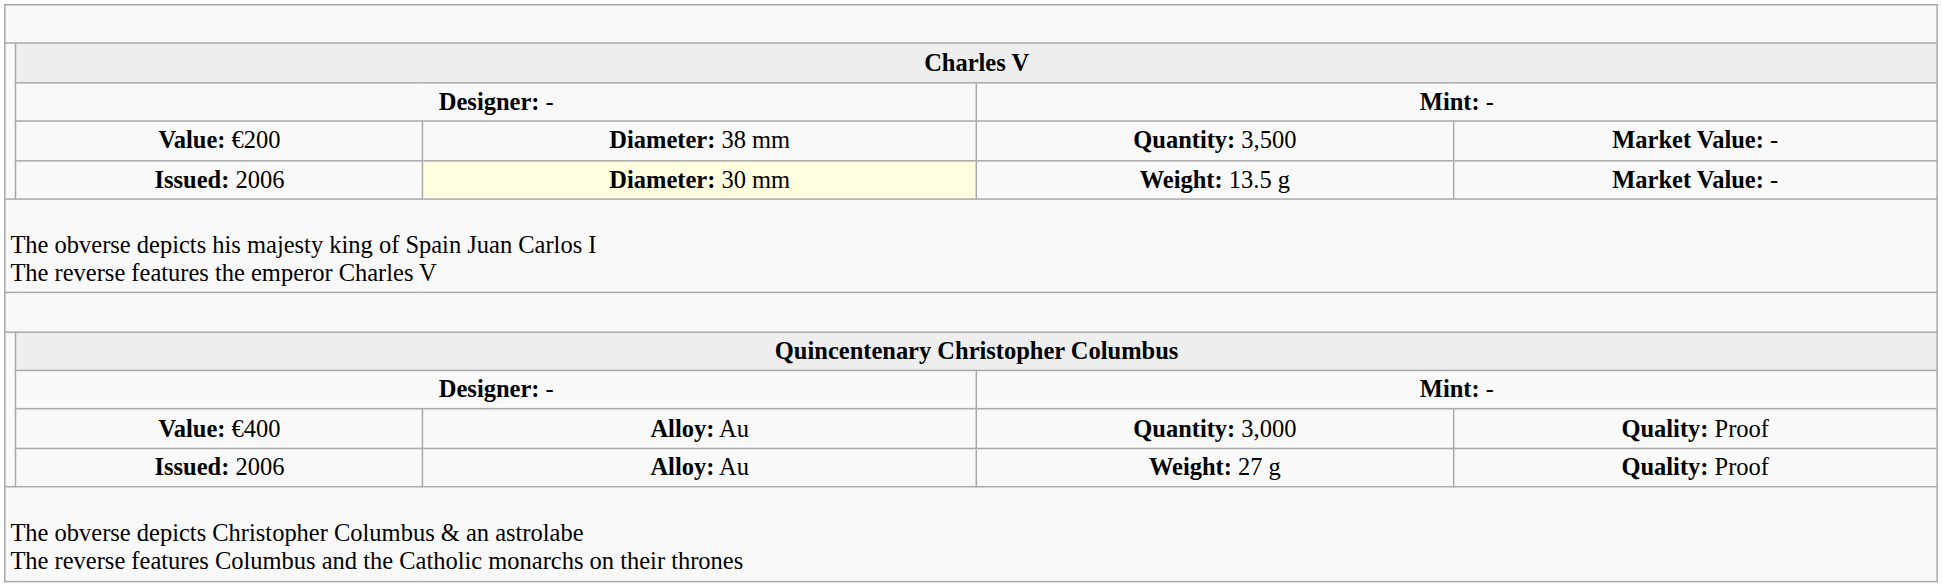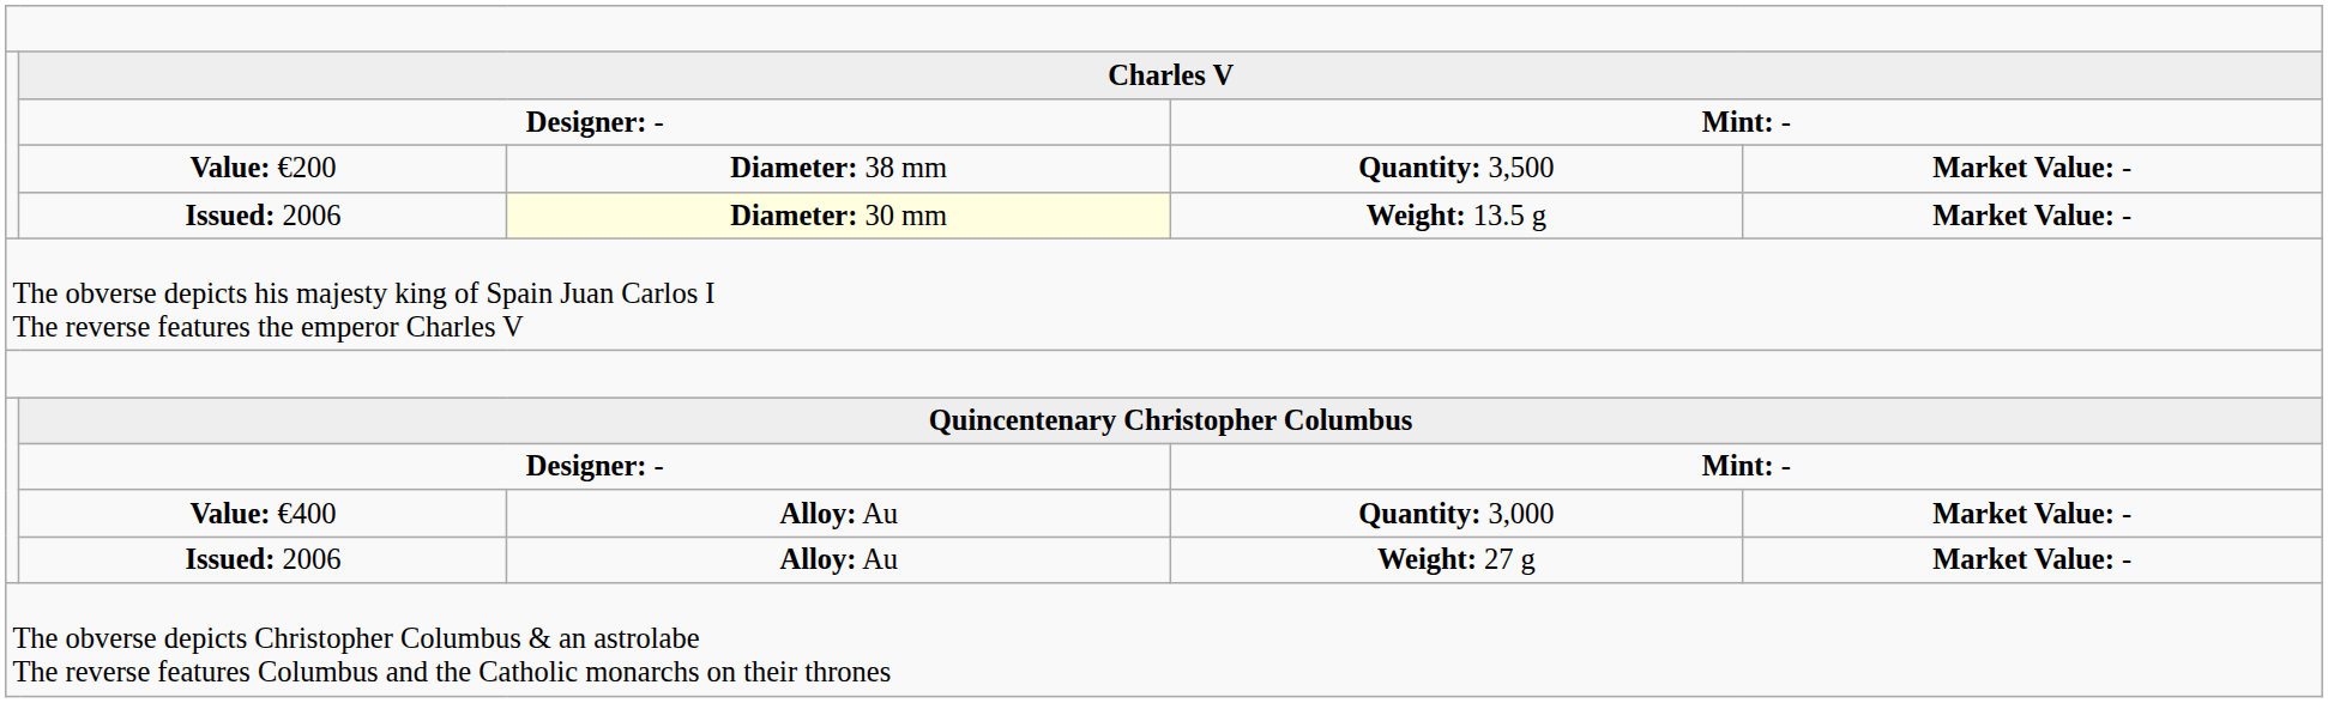 <table class="wikitable" style="width:100%;">
 <tr>
 <td colspan="5" style="text-align:left;"> </td>
 </tr>
 <tr>
 <td rowspan="4" style="text-align:center;"></td>
 <th colspan="4"  style="text-align:center; background:#eee;">Charles V</th>
 </tr>
 <tr style="text-align:center;">
 <td colspan="2"  style="width:50%; "><strong>Designer:</strong> -</td>
 <td colspan="2"  style="width:50%; "><strong>Mint:</strong> -</td>
 </tr>
 <tr>
 <td align=center><strong>Value:</strong> €200</td>
 <td align=center><strong>Diameter:</strong> 38 mm</td>
 <td align=center><strong>Quantity:</strong> 3,500</td>
 <td align=center><strong>Market Value:</strong> -</td>
 </tr>
 <tr>
 <td align=center><strong>Issued:</strong> 2006</td>
 <td align=center style="background: lightyellow;"><strong>Diameter:</strong> 30 mm</td>
 <td align=center><strong>Weight:</strong> 13.5 g</td>
 <td align=center><strong>Market Value:</strong> -</td>
 </tr>
 <tr>
 <td colspan="5" style="text-align:left;"><br>The obverse depicts his majesty king of Spain Juan Carlos I<br>The reverse features the emperor Charles V</td>
 </tr>
 <tr>
 <td colspan="5" style="text-align:left;"> </td>
 </tr>
 <tr>
 <td rowspan="4" style="text-align:center;"></td>
 <th colspan="4"  style="text-align:center; background:#eee;">Quincentenary Christopher Columbus</th>
 </tr>
 <tr style="text-align:center;">
 <td colspan="2"  style="width:50%; "><strong>Designer:</strong> -</td>
 <td colspan="2"  style="width:50%; "><strong>Mint:</strong> -</td>
 </tr>
 <tr>
 <td align=center><strong>Value:</strong> €400</td>
 <td align=center><strong>Alloy:</strong> Au</td>
 <td align=center><strong>Quantity:</strong> 3,000</td>
-<td align=center><strong>Quality:</strong> Proof</td>
+<td align=center><strong>Market Value:</strong> -</td>
 </tr>
 <tr>
 <td align=center><strong>Issued:</strong> 2006</td>
 <td align=center><strong>Alloy:</strong> Au</td>
 <td align=center><strong>Weight:</strong> 27 g</td>
-<td align=center><strong>Quality:</strong> Proof</td>
+<td align=center><strong>Market Value:</strong> -</td>
 </tr>
 <tr>
 <td colspan="5" style="text-align:left;"><br>The obverse depicts Christopher Columbus & an astrolabe<br>The reverse features Columbus and the Catholic monarchs on their thrones</td>
 </tr>
 </table>
